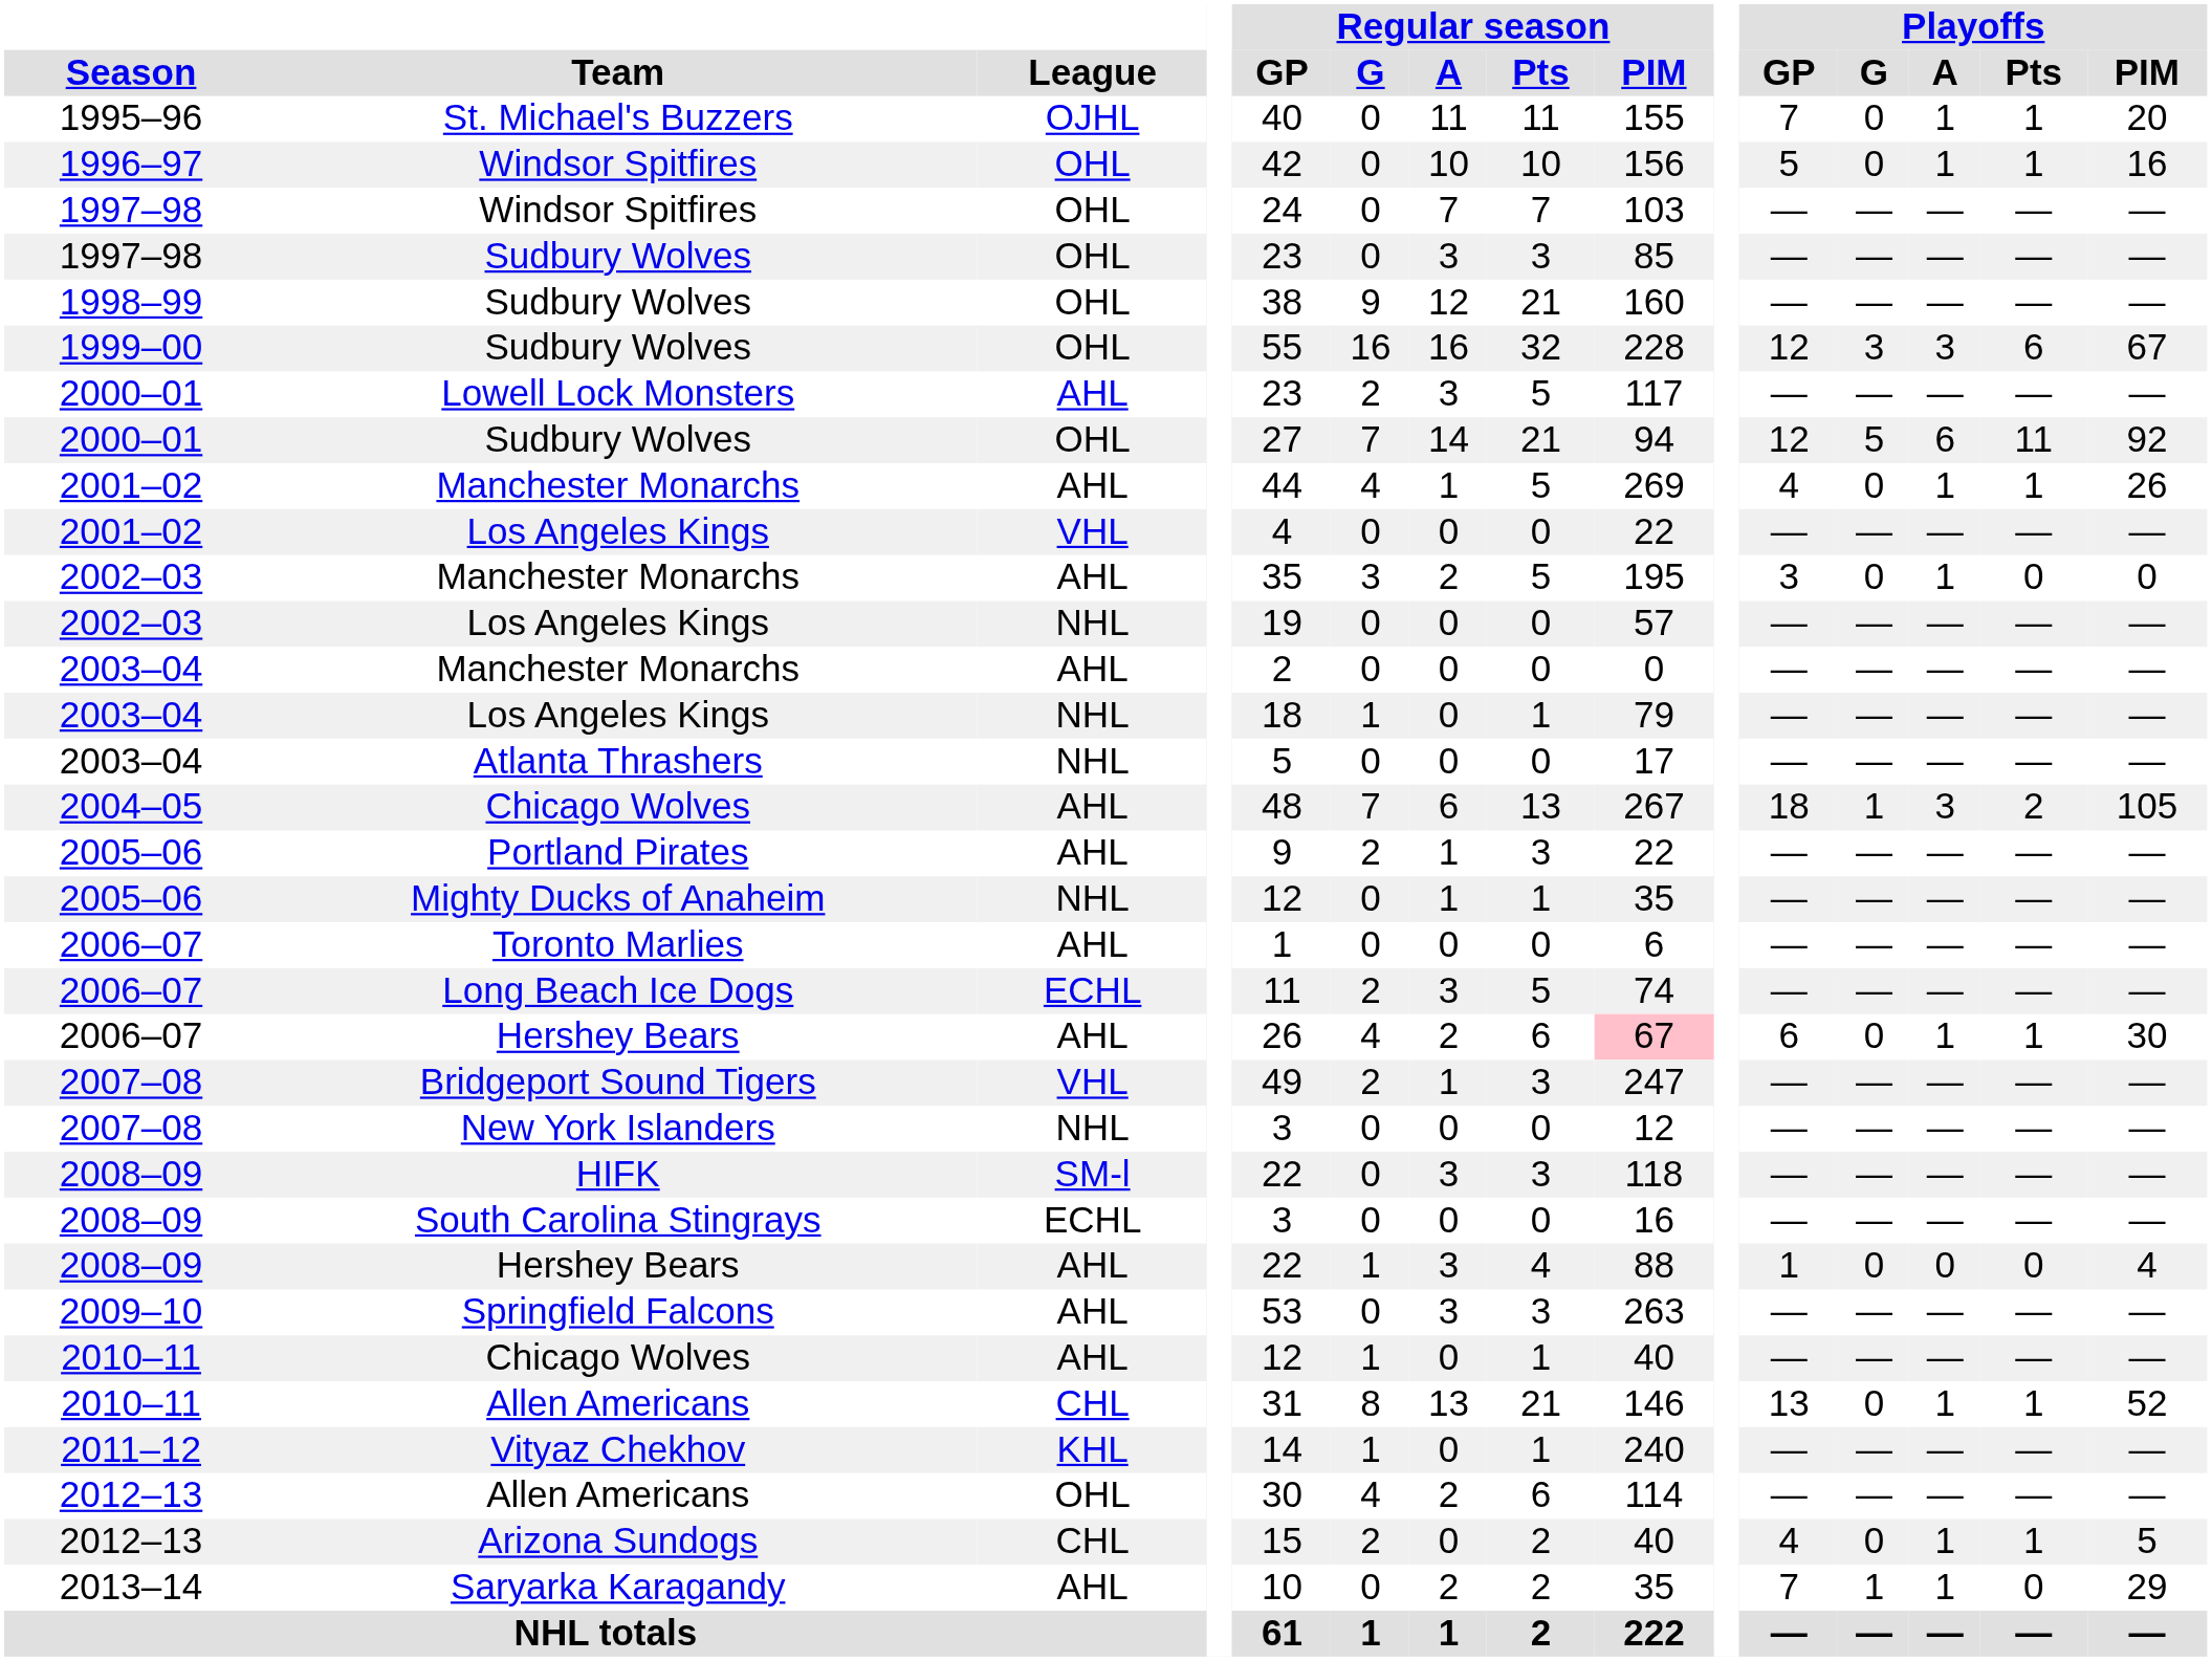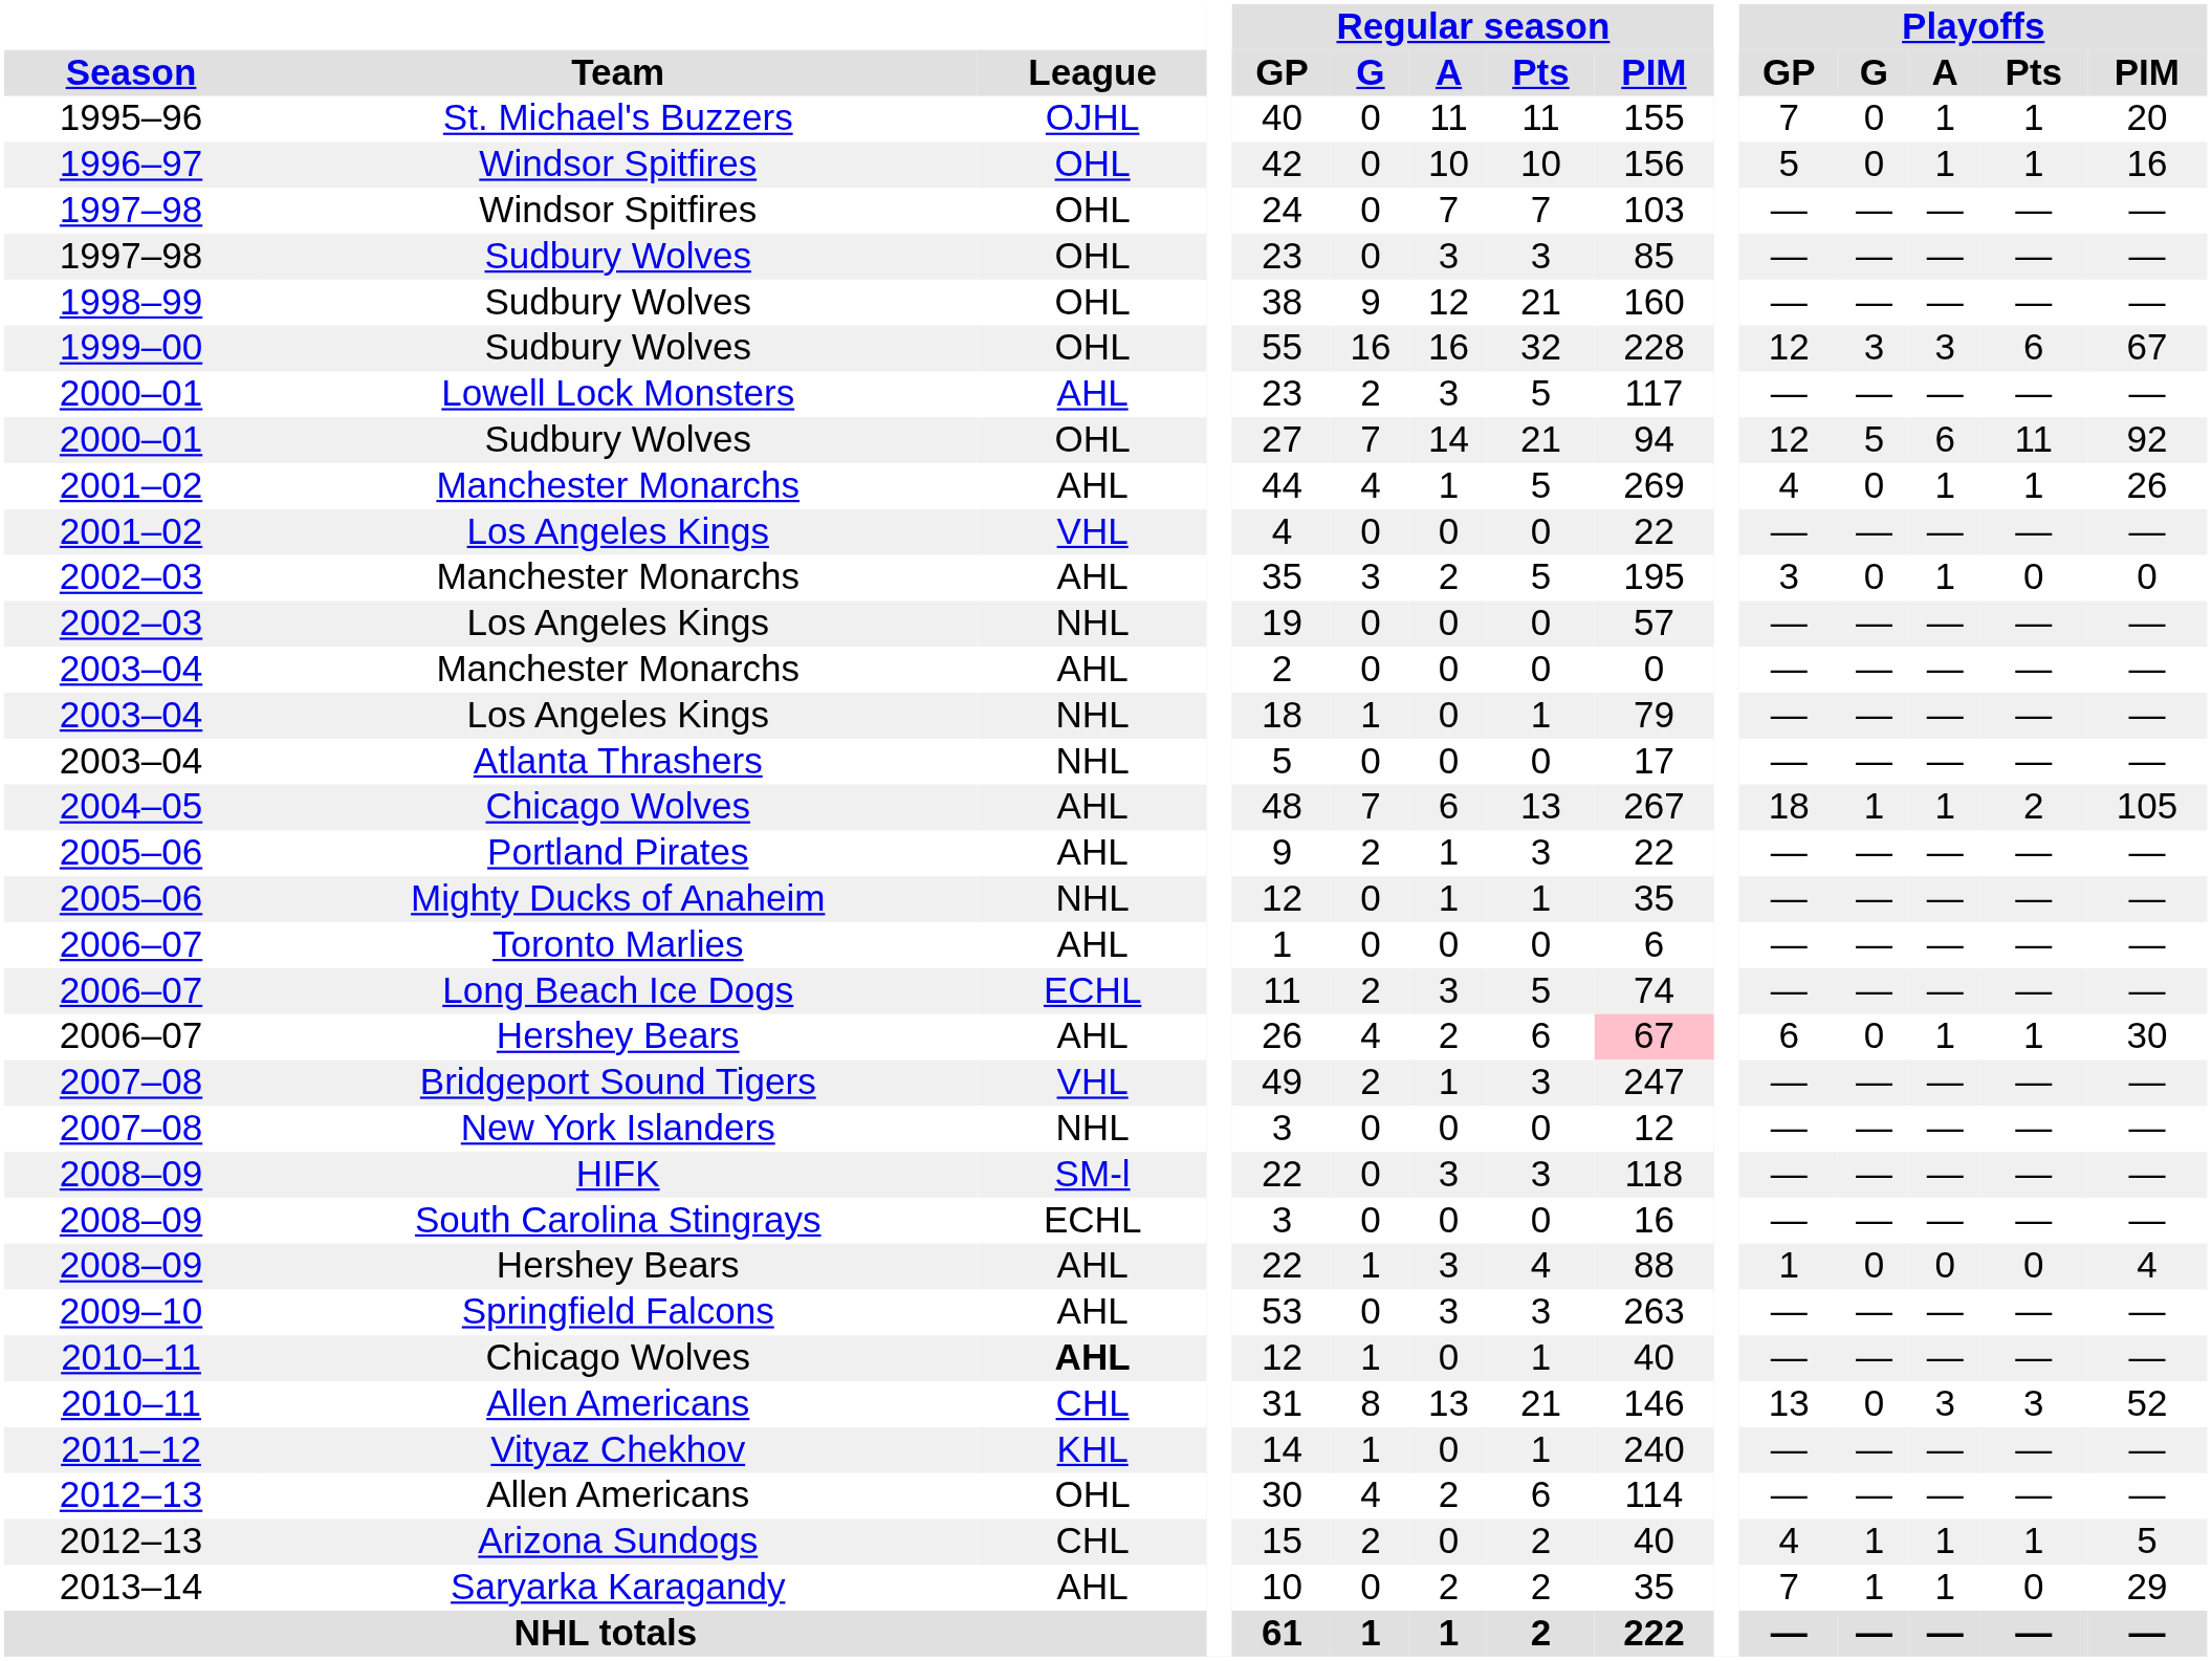 <table border="0" cellpadding="1" cellspacing="0" style="text-align:center; width:60em;">
 <tr style="background:#e0e0e0;">
 <th colspan="3"  bgcolor="#ffffff"> </th>
 <th rowspan="99" bgcolor="#ffffff"> </th>
 <th colspan="5"><a href='#'>Regular season</a></th>
 <th rowspan="99" bgcolor="#ffffff"> </th>
 <th colspan="5"><a href='#'>Playoffs</a></th>
 </tr>
 <tr style="background:#e0e0e0;">
 <th><a href='#'>Season</a></th>
 <th>Team</th>
 <th>League</th>
 <th>GP</th>
 <th><a href='#'>G</a></th>
 <th><a href='#'>A</a></th>
 <th><a href='#'>Pts</a></th>
 <th><a href='#'>PIM</a></th>
 <th>GP</th>
 <th>G</th>
 <th>A</th>
 <th>Pts</th>
 <th>PIM</th>
 </tr>
 <tr>
 <td>1995–96</td>
 <td><a href='#'>St. Michael's Buzzers</a></td>
 <td><a href='#'>OJHL</a></td>
 <td>40</td>
 <td>0</td>
 <td>11</td>
 <td>11</td>
 <td>155</td>
 <td>7</td>
 <td>0</td>
 <td>1</td>
 <td>1</td>
 <td>20</td>
 </tr>
 <tr bgcolor="#f0f0f0">
 <td><a href='#'>1996–97</a></td>
 <td><a href='#'>Windsor Spitfires</a></td>
 <td><a href='#'>OHL</a></td>
 <td>42</td>
 <td>0</td>
 <td>10</td>
 <td>10</td>
 <td>156</td>
 <td>5</td>
 <td>0</td>
 <td>1</td>
 <td>1</td>
 <td>16</td>
 </tr>
 <tr>
 <td><a href='#'>1997–98</a></td>
 <td>Windsor Spitfires</td>
 <td>OHL</td>
 <td>24</td>
 <td>0</td>
 <td>7</td>
 <td>7</td>
 <td>103</td>
 <td>—</td>
 <td>—</td>
 <td>—</td>
 <td>—</td>
 <td>—</td>
 </tr>
 <tr bgcolor="#f0f0f0">
 <td>1997–98</td>
 <td><a href='#'>Sudbury Wolves</a></td>
 <td>OHL</td>
 <td>23</td>
 <td>0</td>
 <td>3</td>
 <td>3</td>
 <td>85</td>
 <td>—</td>
 <td>—</td>
 <td>—</td>
 <td>—</td>
 <td>—</td>
 </tr>
 <tr>
 <td><a href='#'>1998–99</a></td>
 <td>Sudbury Wolves</td>
 <td>OHL</td>
 <td>38</td>
 <td>9</td>
 <td>12</td>
 <td>21</td>
 <td>160</td>
 <td>—</td>
 <td>—</td>
 <td>—</td>
 <td>—</td>
 <td>—</td>
 </tr>
 <tr bgcolor="#f0f0f0">
 <td><a href='#'>1999–00</a></td>
 <td>Sudbury Wolves</td>
 <td>OHL</td>
 <td>55</td>
 <td>16</td>
 <td>16</td>
 <td>32</td>
 <td>228</td>
 <td>12</td>
 <td>3</td>
 <td>3</td>
 <td>6</td>
 <td>67</td>
 </tr>
 <tr>
 <td><a href='#'>2000–01</a></td>
 <td><a href='#'>Lowell Lock Monsters</a></td>
 <td><a href='#'>AHL</a></td>
 <td>23</td>
 <td>2</td>
 <td>3</td>
 <td>5</td>
 <td>117</td>
 <td>—</td>
 <td>—</td>
 <td>—</td>
 <td>—</td>
 <td>—</td>
 </tr>
 <tr bgcolor="#f0f0f0">
 <td><a href='#'>2000–01</a></td>
 <td>Sudbury Wolves</td>
 <td>OHL</td>
 <td>27</td>
 <td>7</td>
 <td>14</td>
 <td>21</td>
 <td>94</td>
 <td>12</td>
 <td>5</td>
 <td>6</td>
 <td>11</td>
 <td>92</td>
 </tr>
 <tr>
 <td><a href='#'>2001–02</a></td>
 <td><a href='#'>Manchester Monarchs</a></td>
 <td>AHL</td>
 <td>44</td>
 <td>4</td>
 <td>1</td>
 <td>5</td>
 <td>269</td>
 <td>4</td>
 <td>0</td>
 <td>1</td>
 <td>1</td>
 <td>26</td>
 </tr>
 <tr bgcolor="#f0f0f0">
 <td><a href='#'>2001–02</a></td>
 <td><a href='#'>Los Angeles Kings</a></td>
 <td><a href='#'>VHL</a></td>
 <td>4</td>
 <td>0</td>
 <td>0</td>
 <td>0</td>
 <td>22</td>
 <td>—</td>
 <td>—</td>
 <td>—</td>
 <td>—</td>
 <td>—</td>
 </tr>
 <tr>
 <td><a href='#'>2002–03</a></td>
 <td>Manchester Monarchs</td>
 <td>AHL</td>
 <td>35</td>
 <td>3</td>
 <td>2</td>
 <td>5</td>
 <td>195</td>
 <td>3</td>
 <td>0</td>
 <td>1</td>
 <td>0</td>
 <td>0</td>
 </tr>
 <tr bgcolor="#f0f0f0">
 <td><a href='#'>2002–03</a></td>
 <td>Los Angeles Kings</td>
 <td>NHL</td>
 <td>19</td>
 <td>0</td>
 <td>0</td>
 <td>0</td>
 <td>57</td>
 <td>—</td>
 <td>—</td>
 <td>—</td>
 <td>—</td>
 <td>—</td>
 </tr>
 <tr>
 <td><a href='#'>2003–04</a></td>
 <td>Manchester Monarchs</td>
 <td>AHL</td>
 <td>2</td>
 <td>0</td>
 <td>0</td>
 <td>0</td>
 <td>0</td>
 <td>—</td>
 <td>—</td>
 <td>—</td>
 <td>—</td>
 <td>—</td>
 </tr>
 <tr bgcolor="#f0f0f0">
 <td><a href='#'>2003–04</a></td>
 <td>Los Angeles Kings</td>
 <td>NHL</td>
 <td>18</td>
 <td>1</td>
 <td>0</td>
 <td>1</td>
 <td>79</td>
 <td>—</td>
 <td>—</td>
 <td>—</td>
 <td>—</td>
 <td>—</td>
 </tr>
 <tr>
 <td>2003–04</td>
 <td><a href='#'>Atlanta Thrashers</a></td>
 <td>NHL</td>
 <td>5</td>
 <td>0</td>
 <td>0</td>
 <td>0</td>
 <td>17</td>
 <td>—</td>
 <td>—</td>
 <td>—</td>
 <td>—</td>
 <td>—</td>
 </tr>
 <tr bgcolor="#f0f0f0">
 <td><a href='#'>2004–05</a></td>
 <td><a href='#'>Chicago Wolves</a></td>
 <td>AHL</td>
 <td>48</td>
 <td>7</td>
 <td>6</td>
 <td>13</td>
 <td>267</td>
 <td>18</td>
 <td>1</td>
-<td>3</td>
+<td>1</td>
 <td>2</td>
 <td>105</td>
 </tr>
 <tr>
 <td><a href='#'>2005–06</a></td>
 <td><a href='#'>Portland Pirates</a></td>
 <td>AHL</td>
 <td>9</td>
 <td>2</td>
 <td>1</td>
 <td>3</td>
 <td>22</td>
 <td>—</td>
 <td>—</td>
 <td>—</td>
 <td>—</td>
 <td>—</td>
 </tr>
 <tr bgcolor="#f0f0f0">
 <td><a href='#'>2005–06</a></td>
 <td><a href='#'>Mighty Ducks of Anaheim</a></td>
 <td>NHL</td>
 <td>12</td>
 <td>0</td>
 <td>1</td>
 <td>1</td>
 <td>35</td>
 <td>—</td>
 <td>—</td>
 <td>—</td>
 <td>—</td>
 <td>—</td>
 </tr>
 <tr>
 <td><a href='#'>2006–07</a></td>
 <td><a href='#'>Toronto Marlies</a></td>
 <td>AHL</td>
 <td>1</td>
 <td>0</td>
 <td>0</td>
 <td>0</td>
 <td>6</td>
 <td>—</td>
 <td>—</td>
 <td>—</td>
 <td>—</td>
 <td>—</td>
 </tr>
 <tr bgcolor="#f0f0f0">
 <td><a href='#'>2006–07</a></td>
 <td><a href='#'>Long Beach Ice Dogs</a></td>
 <td><a href='#'>ECHL</a></td>
 <td>11</td>
 <td>2</td>
 <td>3</td>
 <td>5</td>
 <td>74</td>
 <td>—</td>
 <td>—</td>
 <td>—</td>
 <td>—</td>
 <td>—</td>
 </tr>
 <tr>
 <td>2006–07</td>
 <td><a href='#'>Hershey Bears</a></td>
 <td>AHL</td>
 <td>26</td>
 <td>4</td>
 <td>2</td>
 <td>6</td>
 <td style="background: pink;">67</td>
 <td>6</td>
 <td>0</td>
 <td>1</td>
 <td>1</td>
 <td>30</td>
 </tr>
 <tr bgcolor="#f0f0f0">
 <td><a href='#'>2007–08</a></td>
 <td><a href='#'>Bridgeport Sound Tigers</a></td>
 <td><a href='#'>VHL</a></td>
 <td>49</td>
 <td>2</td>
 <td>1</td>
 <td>3</td>
 <td>247</td>
 <td>—</td>
 <td>—</td>
 <td>—</td>
 <td>—</td>
 <td>—</td>
 </tr>
 <tr>
 <td><a href='#'>2007–08</a></td>
 <td><a href='#'>New York Islanders</a></td>
 <td>NHL</td>
 <td>3</td>
 <td>0</td>
 <td>0</td>
 <td>0</td>
 <td>12</td>
 <td>—</td>
 <td>—</td>
 <td>—</td>
 <td>—</td>
 <td>—</td>
 </tr>
 <tr bgcolor="#f0f0f0">
 <td><a href='#'>2008–09</a></td>
 <td><a href='#'>HIFK</a></td>
 <td><a href='#'>SM-l</a></td>
 <td>22</td>
 <td>0</td>
 <td>3</td>
 <td>3</td>
 <td>118</td>
 <td>—</td>
 <td>—</td>
 <td>—</td>
 <td>—</td>
 <td>—</td>
 </tr>
 <tr>
 <td><a href='#'>2008–09</a></td>
 <td><a href='#'>South Carolina Stingrays</a></td>
 <td>ECHL</td>
 <td>3</td>
 <td>0</td>
 <td>0</td>
 <td>0</td>
 <td>16</td>
 <td>—</td>
 <td>—</td>
 <td>—</td>
 <td>—</td>
 <td>—</td>
 </tr>
 <tr bgcolor="#f0f0f0">
 <td><a href='#'>2008–09</a></td>
 <td>Hershey Bears</td>
 <td>AHL</td>
 <td>22</td>
 <td>1</td>
 <td>3</td>
 <td>4</td>
 <td>88</td>
 <td>1</td>
 <td>0</td>
 <td>0</td>
 <td>0</td>
 <td>4</td>
 </tr>
 <tr>
 <td><a href='#'>2009–10</a></td>
 <td><a href='#'>Springfield Falcons</a></td>
 <td>AHL</td>
 <td>53</td>
 <td>0</td>
 <td>3</td>
 <td>3</td>
 <td>263</td>
 <td>—</td>
 <td>—</td>
 <td>—</td>
 <td>—</td>
 <td>—</td>
 </tr>
 <tr bgcolor="#f0f0f0">
 <td><a href='#'>2010–11</a></td>
 <td>Chicago Wolves</td>
-<td>AHL</td>
+<td><strong>AHL</strong></td>
 <td>12</td>
 <td>1</td>
 <td>0</td>
 <td>1</td>
 <td>40</td>
 <td>—</td>
 <td>—</td>
 <td>—</td>
 <td>—</td>
 <td>—</td>
 </tr>
 <tr>
 <td><a href='#'>2010–11</a></td>
 <td><a href='#'>Allen Americans</a></td>
 <td><a href='#'>CHL</a></td>
 <td>31</td>
 <td>8</td>
 <td>13</td>
 <td>21</td>
 <td>146</td>
 <td>13</td>
 <td>0</td>
-<td>1</td>
-<td>1</td>
+<td>3</td>
+<td>3</td>
 <td>52</td>
 </tr>
 <tr bgcolor="#f0f0f0">
 <td><a href='#'>2011–12</a></td>
 <td><a href='#'>Vityaz Chekhov</a></td>
 <td><a href='#'>KHL</a></td>
 <td>14</td>
 <td>1</td>
 <td>0</td>
 <td>1</td>
 <td>240</td>
 <td>—</td>
 <td>—</td>
 <td>—</td>
 <td>—</td>
 <td>—</td>
 </tr>
 <tr>
 <td><a href='#'>2012–13</a></td>
 <td>Allen Americans</td>
 <td>OHL</td>
 <td>30</td>
 <td>4</td>
 <td>2</td>
 <td>6</td>
 <td>114</td>
 <td>—</td>
 <td>—</td>
 <td>—</td>
 <td>—</td>
 <td>—</td>
 </tr>
 <tr bgcolor="#f0f0f0">
 <td>2012–13</td>
 <td><a href='#'>Arizona Sundogs</a></td>
 <td>CHL</td>
 <td>15</td>
 <td>2</td>
 <td>0</td>
 <td>2</td>
 <td>40</td>
 <td>4</td>
-<td>0</td>
+<td>1</td>
 <td>1</td>
 <td>1</td>
 <td>5</td>
 </tr>
 <tr>
 <td>2013–14</td>
 <td><a href='#'>Saryarka Karagandy</a></td>
 <td>AHL</td>
 <td>10</td>
 <td>0</td>
 <td>2</td>
 <td>2</td>
 <td>35</td>
 <td>7</td>
 <td>1</td>
 <td>1</td>
 <td>0</td>
 <td>29</td>
 </tr>
 <tr bgcolor="#e0e0e0">
 <th colspan="3">NHL totals</th>
 <th>61</th>
 <th>1</th>
 <th>1</th>
 <th>2</th>
 <th>222</th>
 <th>—</th>
 <th>—</th>
 <th>—</th>
 <th>—</th>
 <th>—</th>
 </tr>
 </table>
